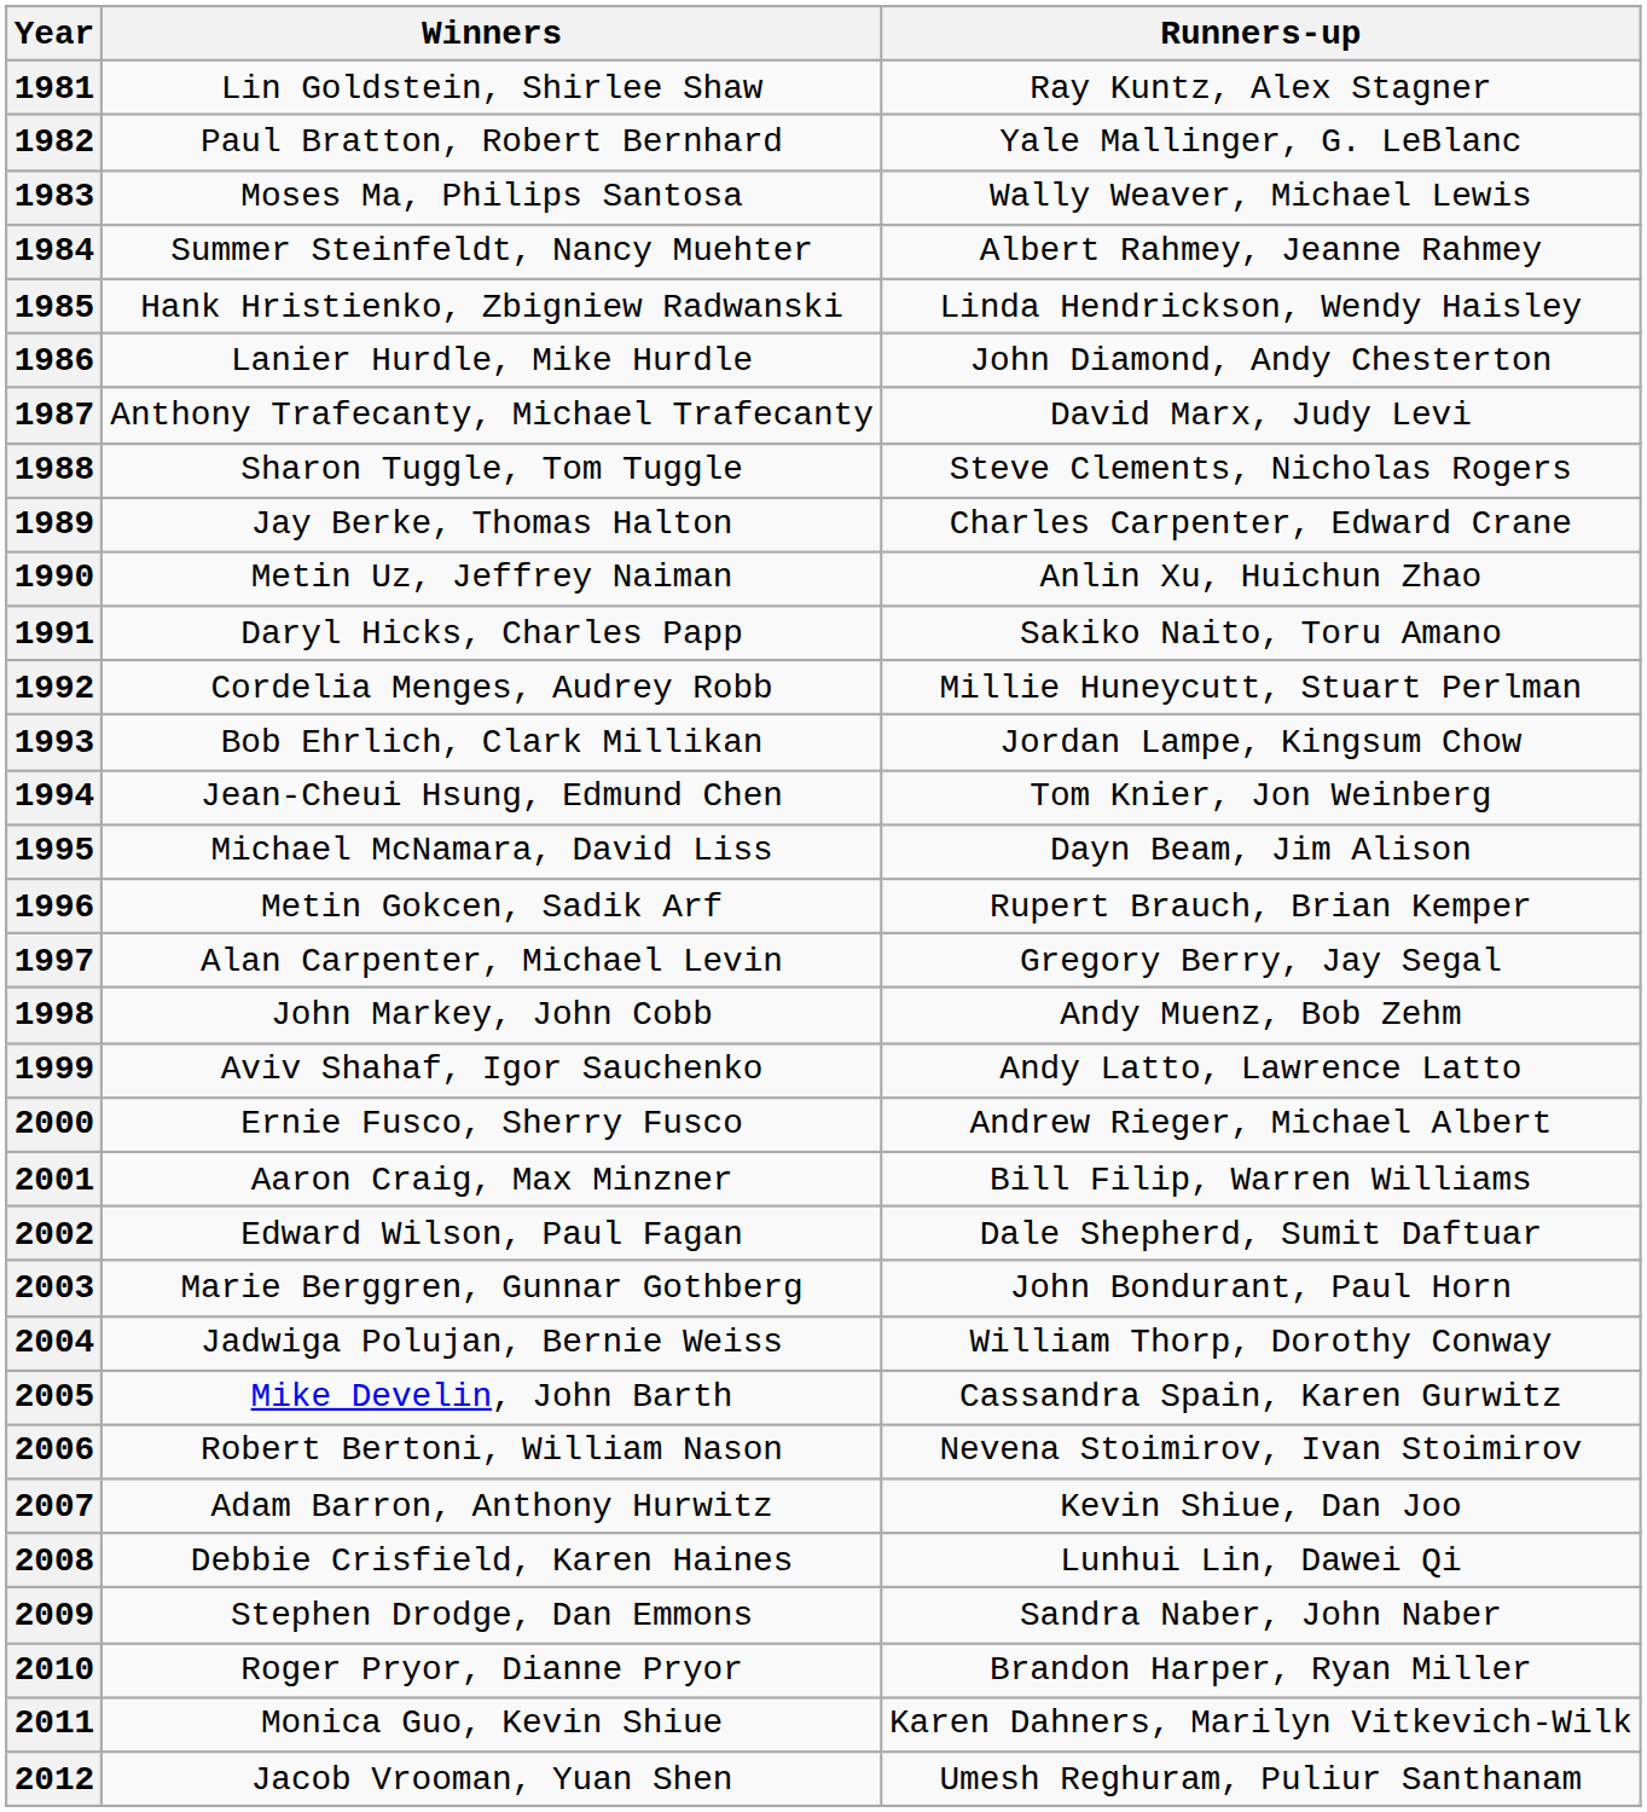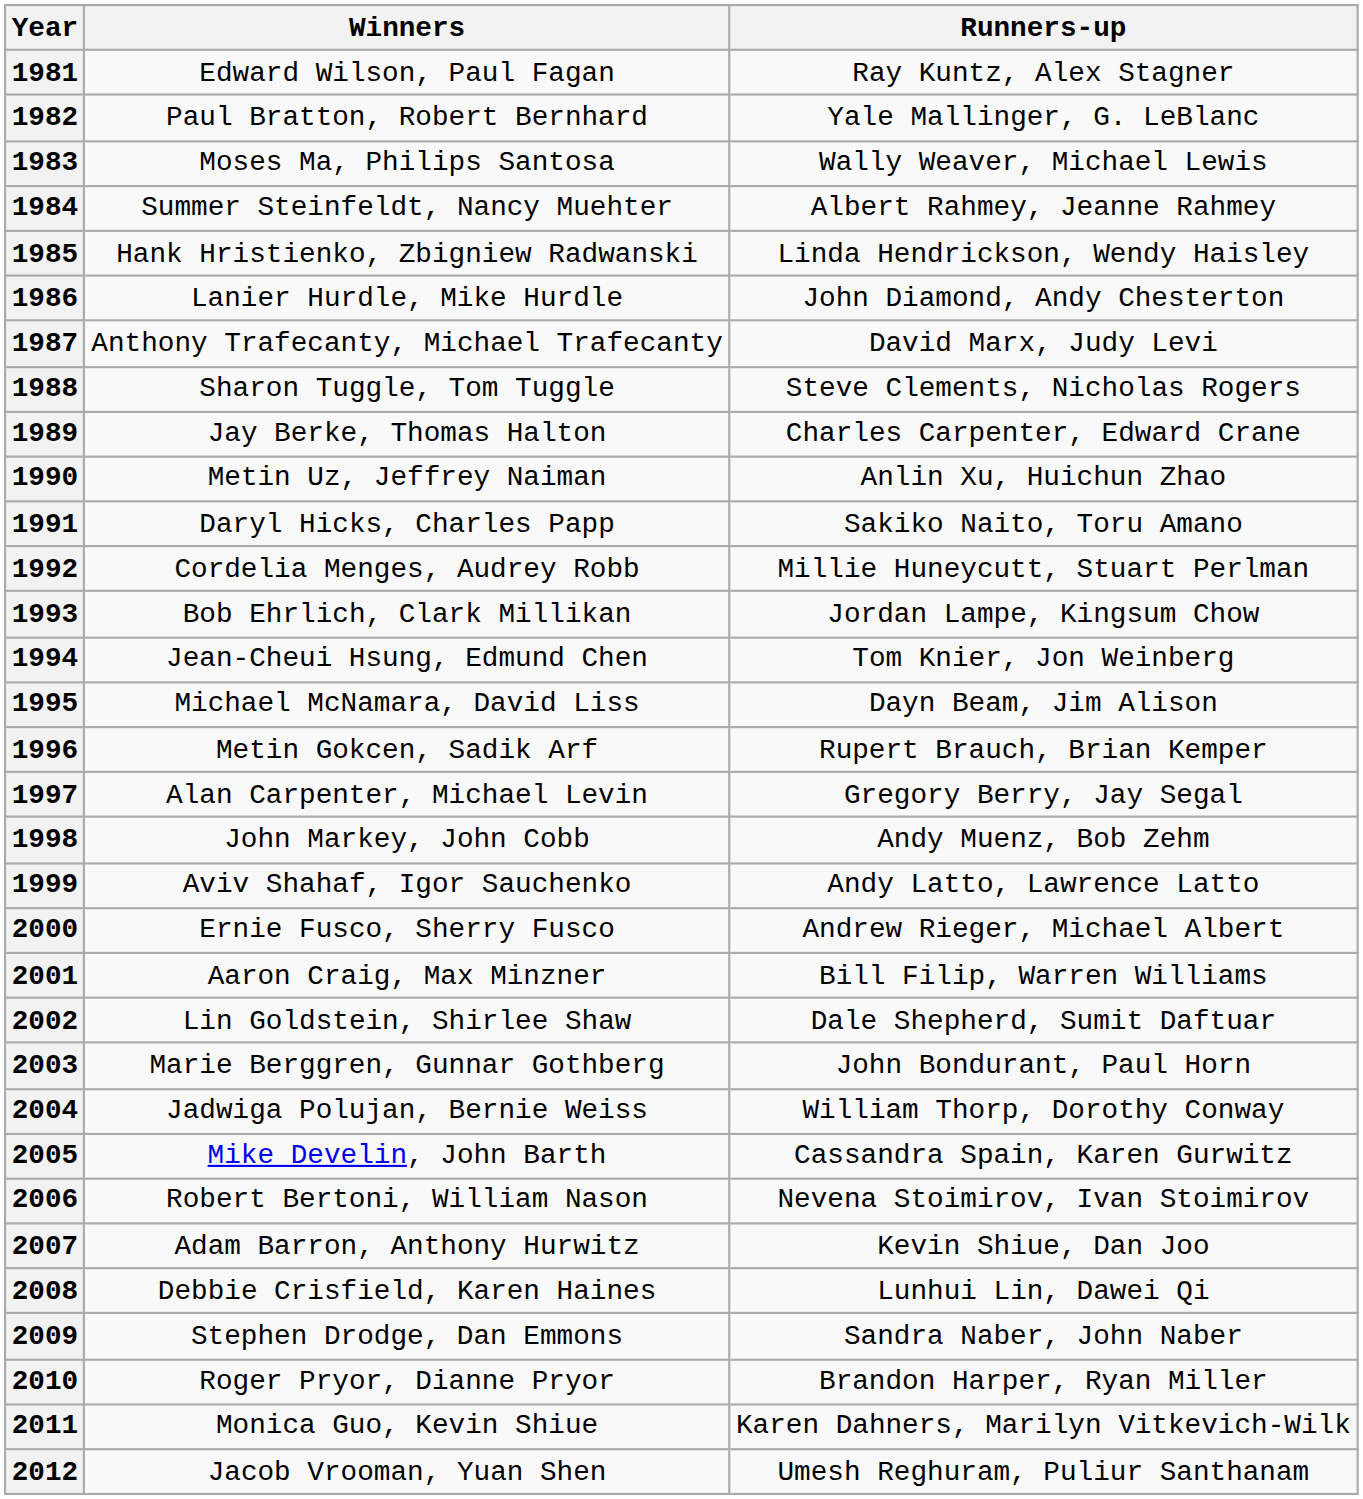 <table class="sortable wikitable" style="text-align:center">
 <tr>
 <th>Year</th>
 <th>Winners</th>
 <th>Runners-up</th>
 </tr>
 <tr>
 <th>1981</th>
-<td>Lin Goldstein, Shirlee Shaw</td>
+<td>Edward Wilson, Paul Fagan</td>
 <td>Ray Kuntz, Alex Stagner</td>
 </tr>
 <tr>
 <th>1982</th>
 <td>Paul Bratton, Robert Bernhard</td>
 <td>Yale Mallinger, G. LeBlanc</td>
 </tr>
 <tr>
 <th>1983</th>
 <td>Moses Ma, Philips Santosa</td>
 <td>Wally Weaver, Michael Lewis</td>
 </tr>
 <tr>
 <th>1984</th>
 <td>Summer Steinfeldt, Nancy Muehter</td>
 <td>Albert Rahmey, Jeanne Rahmey</td>
 </tr>
 <tr>
 <th>1985</th>
 <td>Hank Hristienko, Zbigniew Radwanski</td>
 <td>Linda Hendrickson, Wendy Haisley</td>
 </tr>
 <tr>
 <th>1986</th>
 <td>Lanier Hurdle, Mike Hurdle</td>
 <td>John Diamond, Andy Chesterton</td>
 </tr>
 <tr>
 <th>1987</th>
 <td>Anthony Trafecanty, Michael Trafecanty</td>
 <td>David Marx, Judy Levi</td>
 </tr>
 <tr>
 <th>1988</th>
 <td>Sharon Tuggle, Tom Tuggle</td>
 <td>Steve Clements, Nicholas Rogers</td>
 </tr>
 <tr>
 <th>1989</th>
 <td>Jay Berke, Thomas Halton</td>
 <td>Charles Carpenter, Edward Crane</td>
 </tr>
 <tr>
 <th>1990</th>
 <td>Metin Uz, Jeffrey Naiman</td>
 <td>Anlin Xu, Huichun Zhao</td>
 </tr>
 <tr>
 <th>1991</th>
 <td>Daryl Hicks, Charles Papp</td>
 <td>Sakiko Naito, Toru Amano</td>
 </tr>
 <tr>
 <th>1992</th>
 <td>Cordelia Menges, Audrey Robb</td>
 <td>Millie Huneycutt, Stuart Perlman</td>
 </tr>
 <tr>
 <th>1993</th>
 <td>Bob Ehrlich, Clark Millikan</td>
 <td>Jordan Lampe, Kingsum Chow</td>
 </tr>
 <tr>
 <th>1994</th>
 <td>Jean-Cheui Hsung, Edmund Chen</td>
 <td>Tom Knier, Jon Weinberg</td>
 </tr>
 <tr>
 <th>1995</th>
 <td>Michael McNamara, David Liss</td>
 <td>Dayn Beam, Jim Alison</td>
 </tr>
 <tr>
 <th>1996</th>
 <td>Metin Gokcen, Sadik Arf</td>
 <td>Rupert Brauch, Brian Kemper</td>
 </tr>
 <tr>
 <th>1997</th>
 <td>Alan Carpenter, Michael Levin</td>
 <td>Gregory Berry, Jay Segal</td>
 </tr>
 <tr>
 <th>1998</th>
 <td>John Markey, John Cobb</td>
 <td>Andy Muenz, Bob Zehm</td>
 </tr>
 <tr>
 <th>1999</th>
 <td>Aviv Shahaf, Igor Sauchenko</td>
 <td>Andy Latto, Lawrence Latto</td>
 </tr>
 <tr>
 <th>2000</th>
 <td>Ernie Fusco, Sherry Fusco</td>
 <td>Andrew Rieger, Michael Albert</td>
 </tr>
 <tr>
 <th>2001</th>
 <td>Aaron Craig, Max Minzner</td>
 <td>Bill Filip, Warren Williams</td>
 </tr>
 <tr>
 <th>2002</th>
-<td>Edward Wilson, Paul Fagan</td>
+<td>Lin Goldstein, Shirlee Shaw</td>
 <td>Dale Shepherd, Sumit Daftuar</td>
 </tr>
 <tr>
 <th>2003</th>
 <td>Marie Berggren, Gunnar Gothberg</td>
 <td>John Bondurant, Paul Horn</td>
 </tr>
 <tr>
 <th>2004</th>
 <td>Jadwiga Polujan, Bernie Weiss</td>
 <td>William Thorp, Dorothy Conway</td>
 </tr>
 <tr>
 <th>2005</th>
 <td><a href='#'>Mike Develin</a>, John Barth</td>
 <td>Cassandra Spain, Karen Gurwitz</td>
 </tr>
 <tr>
 <th>2006</th>
 <td>Robert Bertoni, William Nason</td>
 <td>Nevena Stoimirov, Ivan Stoimirov</td>
 </tr>
 <tr>
 <th>2007</th>
 <td>Adam Barron, Anthony Hurwitz</td>
 <td>Kevin Shiue, Dan Joo</td>
 </tr>
 <tr>
 <th>2008</th>
 <td>Debbie Crisfield, Karen Haines</td>
 <td>Lunhui Lin, Dawei Qi</td>
 </tr>
 <tr>
 <th>2009</th>
 <td>Stephen Drodge, Dan Emmons</td>
 <td>Sandra Naber, John Naber</td>
 </tr>
 <tr>
 <th>2010</th>
 <td>Roger Pryor, Dianne Pryor</td>
 <td>Brandon Harper, Ryan Miller</td>
 </tr>
 <tr>
 <th>2011</th>
 <td>Monica Guo, Kevin Shiue</td>
 <td>Karen Dahners, Marilyn Vitkevich-Wilk</td>
 </tr>
 <tr>
 <th>2012</th>
 <td>Jacob Vrooman, Yuan Shen</td>
 <td>Umesh Reghuram, Puliur Santhanam</td>
 </tr>
 </table>
